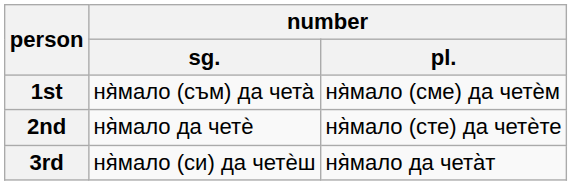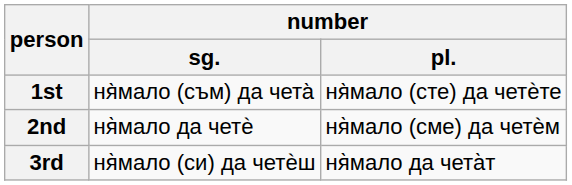 <table class="wikitable">
 <tr>
 <th rowspan="2">person</th>
 <th colspan="2">number</th>
 </tr>
 <tr>
 <th>sg.</th>
 <th>pl.</th>
 </tr>
 <tr>
 <th>1st</th>
 <td>ня̀мало (съм) да чета̀</td>
-<td>ня̀мало (сме) да четѐм</td>
+<td>ня̀мало (сте) да четѐте</td>
 </tr>
 <tr>
 <th>2nd</th>
 <td>ня̀мало да четѐ</td>
-<td>ня̀мало (сте) да четѐте</td>
+<td>ня̀мало (сме) да четѐм</td>
 </tr>
 <tr>
 <th>3rd</th>
 <td>ня̀мало (си) да четѐш</td>
 <td>ня̀мало да чета̀т</td>
 </tr>
 </table>
